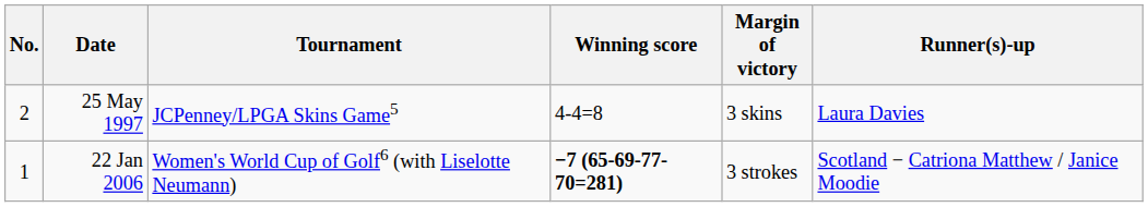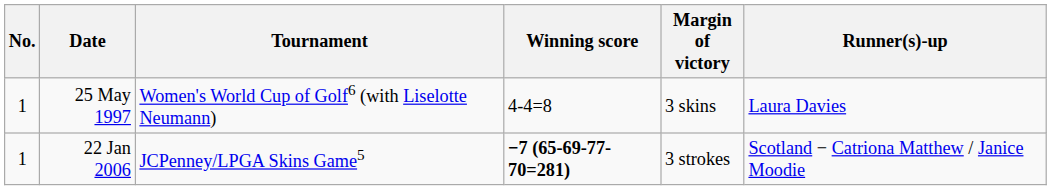 <table class="wikitable" style="font-size:95%;">
 <tr>
 <th>No.</th>
 <th>Date</th>
 <th>Tournament</th>
 <th>Winning score</th>
 <th>Margin of<br>victory</th>
 <th>Runner(s)-up</th>
 </tr>
 <tr>
-<td align=center>2</td>
+<td align=center>1</td>
 <td align=right>25 May <a href='#'>1997</a></td>
-<td><a href='#'>JCPenney/LPGA Skins Game</a><sup>5</sup></td>
+<td><a href='#'>Women's World Cup of Golf</a><sup>6</sup> (with  <a href='#'>Liselotte Neumann</a>)</td>
 <td>4-4=8</td>
 <td>3 skins</td>
 <td> <a href='#'>Laura Davies</a></td>
 </tr>
 <tr>
 <td align=center>1</td>
 <td align=right>22 Jan <a href='#'>2006</a></td>
-<td><a href='#'>Women's World Cup of Golf</a><sup>6</sup> (with  <a href='#'>Liselotte Neumann</a>)</td>
+<td><a href='#'>JCPenney/LPGA Skins Game</a><sup>5</sup></td>
 <td><strong>−7 (65-69-77-70=281)</strong></td>
 <td>3 strokes</td>
 <td> <a href='#'>Scotland</a> − <a href='#'>Catriona Matthew</a> / <a href='#'>Janice Moodie</a></td>
 </tr>
 </table>
